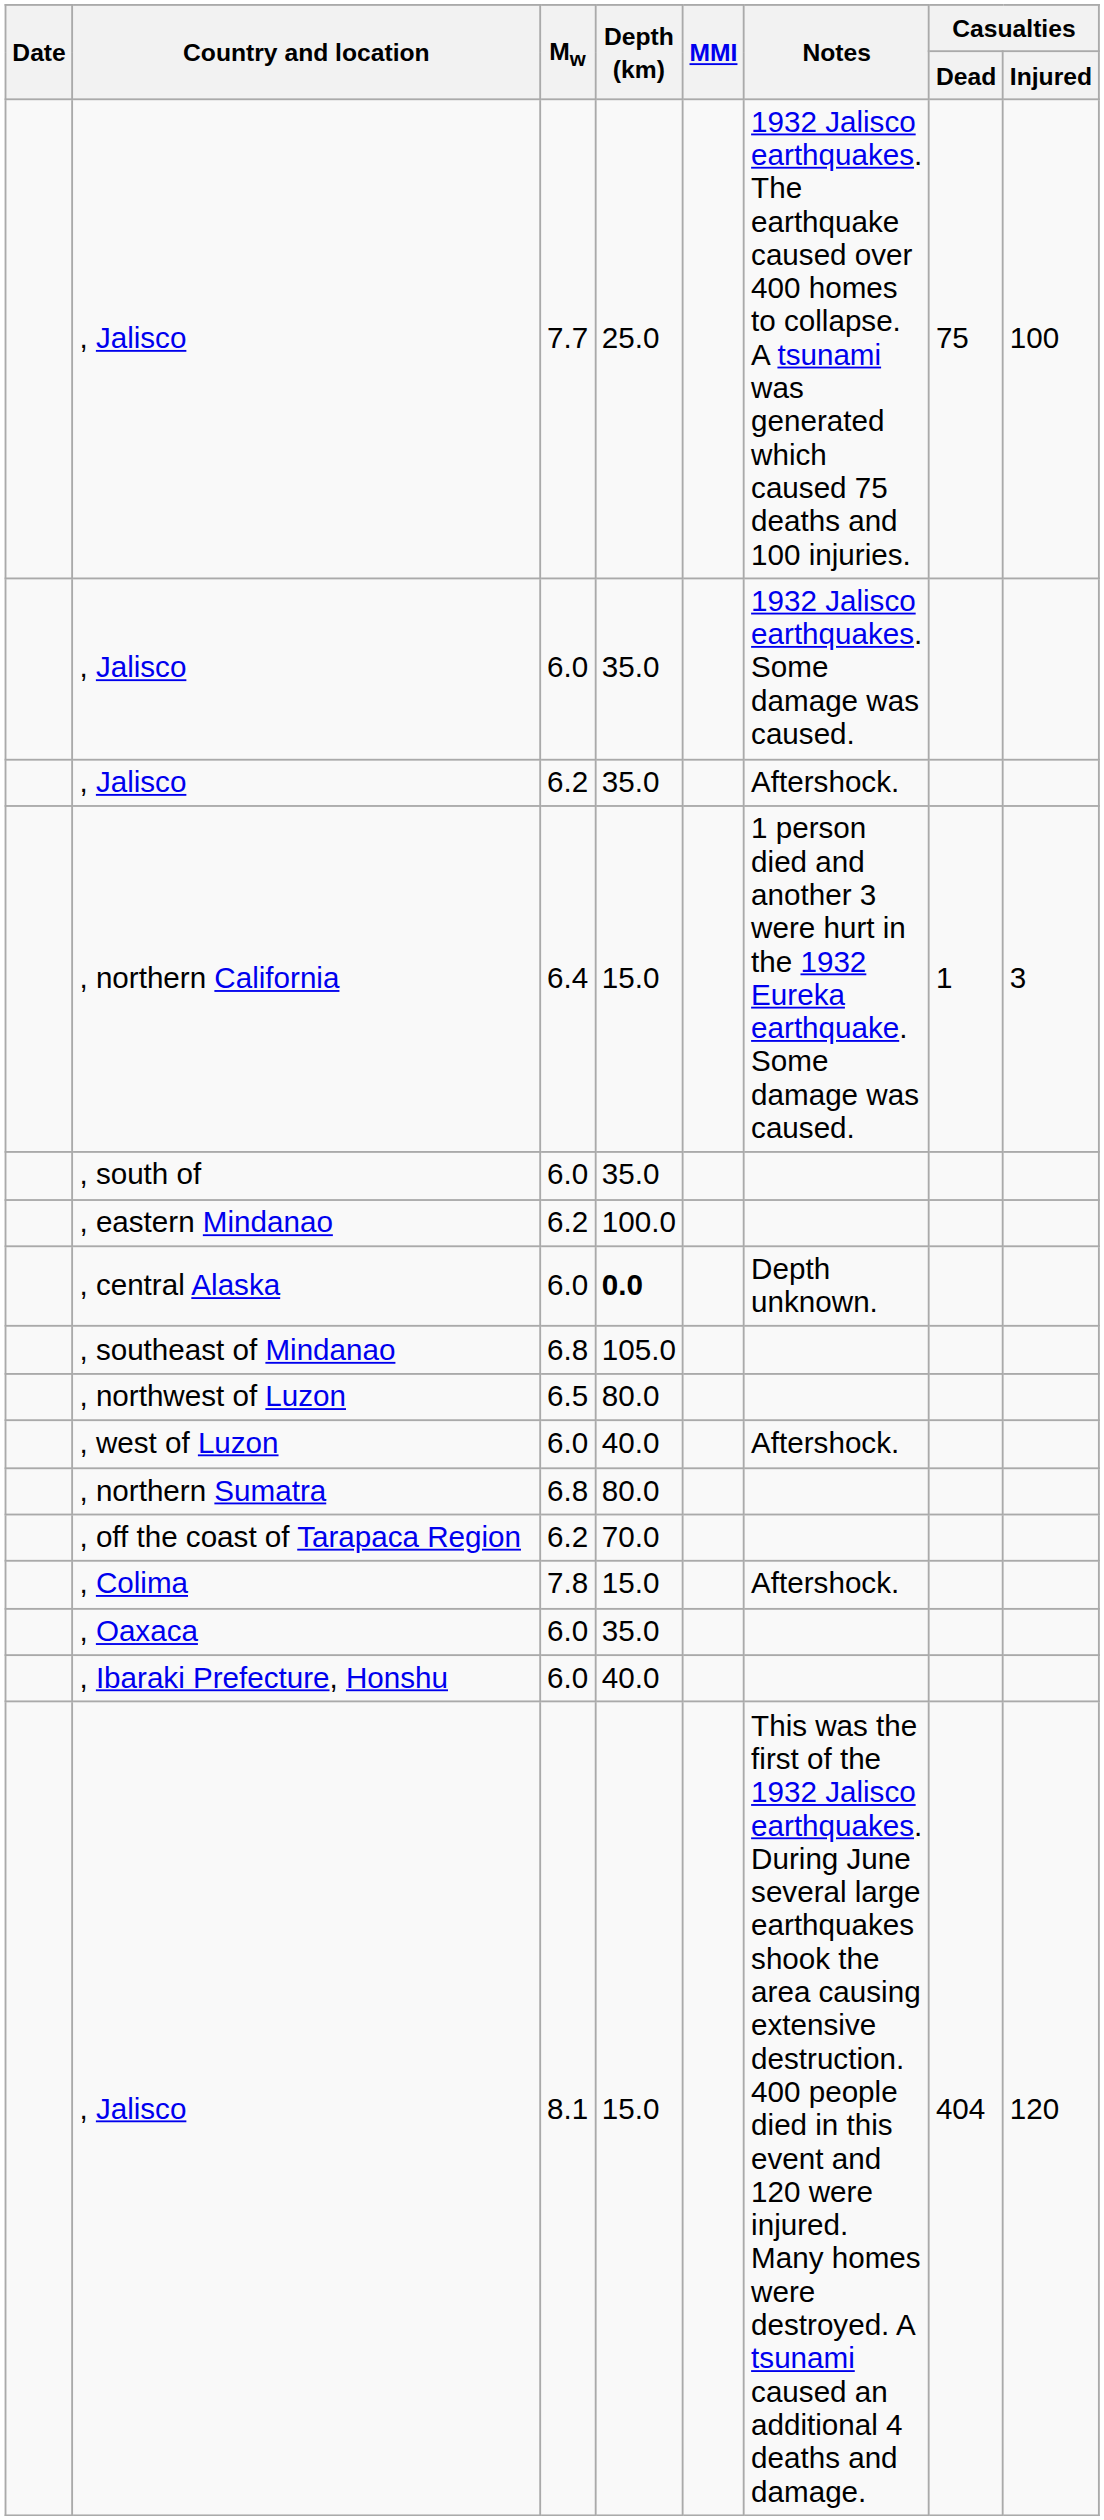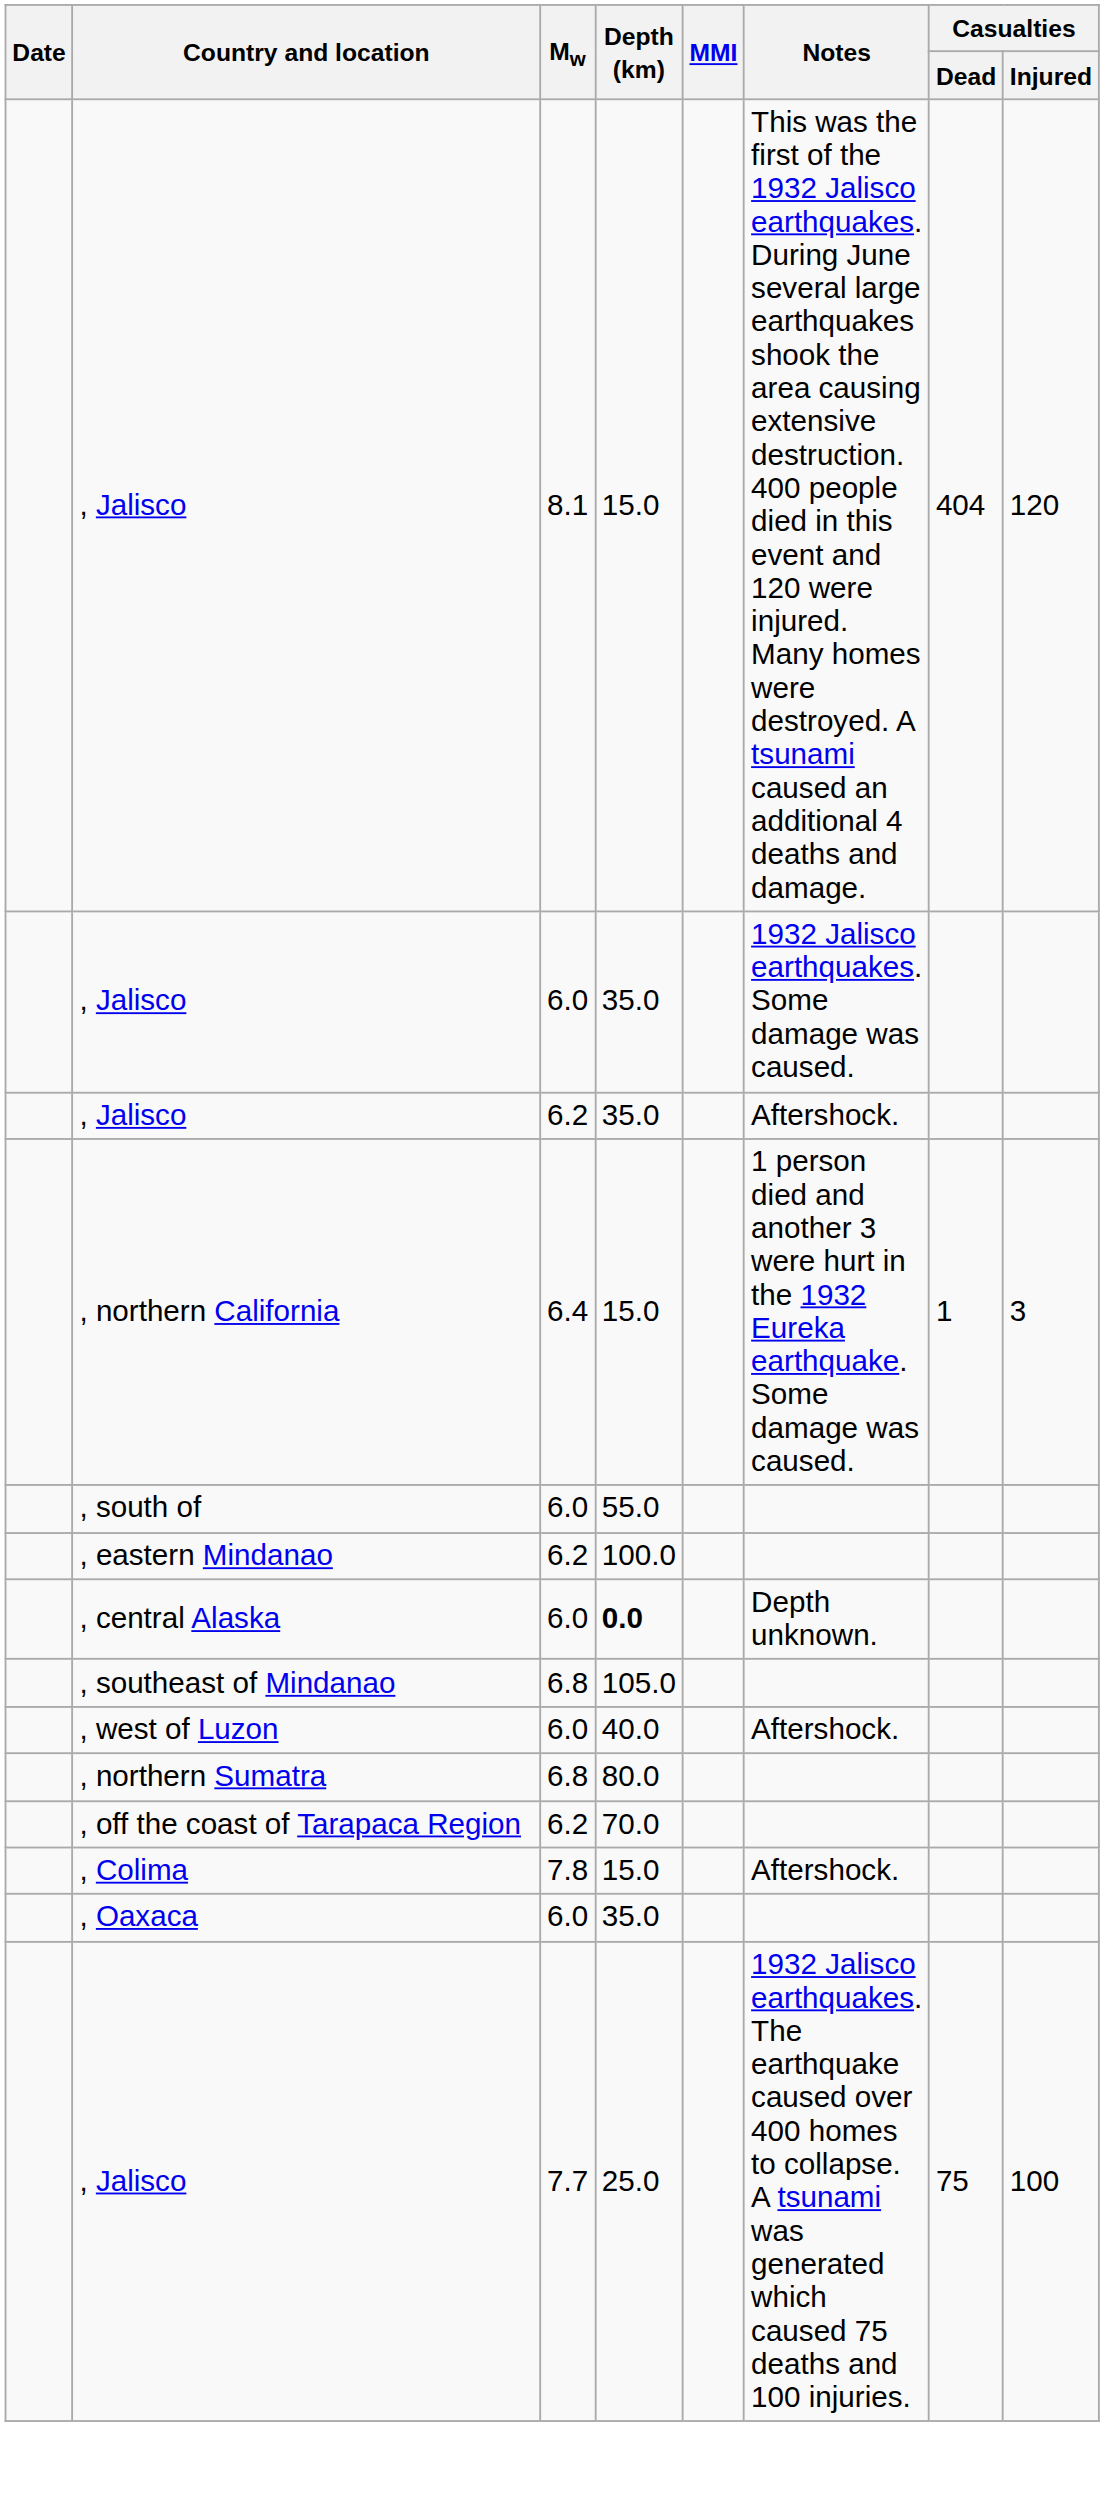 <table class="wikitable sortable sort-under" style="border:1px black; margin-left:1em;">
 <tr>
 <th rowspan="2"><small>Date</small></th>
 <th rowspan="2" style="width: 310px"><small>Country and location</small></th>
 <th rowspan="2"><small>M<sub>w</sub></small></th>
 <th rowspan="2"><small>Depth (km)</small></th>
 <th rowspan="2"><small><a href='#'>MMI</a></small></th>
 <th rowspan="2" class="unsortable"><small>Notes</small></th>
 <th colspan="2"><small>Casualties</small></th>
 </tr>
 <tr>
 <th><small>Dead</small></th>
 <th><small>Injured</small></th>
 </tr>
 <tr>
 <td></td>
 <td>, <a href='#'>Jalisco</a></td>
-<td>7.7</td>
-<td>25.0</td>
+<td>8.1</td>
+<td>15.0</td>
 <td></td>
-<td><a href='#'>1932 Jalisco earthquakes</a>. The earthquake caused over 400 homes to collapse. A <a href='#'>tsunami</a> was generated which caused 75 deaths and 100 injuries.</td>
-<td>75</td>
-<td>100</td>
+<td>This was the first of the <a href='#'>1932 Jalisco earthquakes</a>. During June several large earthquakes shook the area causing extensive destruction. 400 people died in this event and 120 were injured. Many homes were destroyed. A <a href='#'>tsunami</a> caused an additional 4 deaths and damage.</td>
+<td>404</td>
+<td>120</td>
 </tr>
 <tr>
 <td></td>
 <td>, <a href='#'>Jalisco</a></td>
 <td>6.0</td>
 <td>35.0</td>
 <td></td>
 <td><a href='#'>1932 Jalisco earthquakes</a>. Some damage was caused.</td>
 <td></td>
 <td></td>
 </tr>
 <tr>
 <td></td>
 <td>, <a href='#'>Jalisco</a></td>
 <td>6.2</td>
 <td>35.0</td>
 <td></td>
 <td>Aftershock.</td>
 <td></td>
 <td></td>
 </tr>
 <tr>
 <td></td>
 <td>, northern <a href='#'>California</a></td>
 <td>6.4</td>
 <td>15.0</td>
 <td></td>
 <td>1 person died and another 3 were hurt in the <a href='#'>1932 Eureka earthquake</a>. Some damage was caused.</td>
 <td>1</td>
 <td>3</td>
 </tr>
 <tr>
 <td></td>
 <td>, south of</td>
 <td>6.0</td>
-<td>35.0</td>
+<td>55.0</td>
 <td></td>
 <td></td>
 <td></td>
 <td></td>
 </tr>
 <tr>
 <td></td>
 <td>, eastern <a href='#'>Mindanao</a></td>
 <td>6.2</td>
 <td>100.0</td>
 <td></td>
 <td></td>
 <td></td>
 <td></td>
 </tr>
 <tr>
 <td></td>
 <td>, central <a href='#'>Alaska</a></td>
 <td>6.0</td>
 <td><strong>0.0</strong></td>
 <td></td>
 <td>Depth unknown.</td>
 <td></td>
 <td></td>
 </tr>
 <tr>
 <td></td>
 <td>, southeast of <a href='#'>Mindanao</a></td>
 <td>6.8</td>
 <td>105.0</td>
-<td></td>
-<td></td>
-<td></td>
-<td></td>
-</tr>
-<tr>
-<td></td>
-<td>, northwest of <a href='#'>Luzon</a></td>
-<td>6.5</td>
-<td>80.0</td>
 <td></td>
 <td></td>
 <td></td>
 <td></td>
 </tr>
 <tr>
 <td></td>
 <td>, west of <a href='#'>Luzon</a></td>
 <td>6.0</td>
 <td>40.0</td>
 <td></td>
 <td>Aftershock.</td>
 <td></td>
 <td></td>
 </tr>
 <tr>
 <td></td>
 <td>, northern <a href='#'>Sumatra</a></td>
 <td>6.8</td>
 <td>80.0</td>
 <td></td>
 <td></td>
 <td></td>
 <td></td>
 </tr>
 <tr>
 <td></td>
 <td>, off the coast of <a href='#'>Tarapaca Region</a></td>
 <td>6.2</td>
 <td>70.0</td>
 <td></td>
 <td></td>
 <td></td>
 <td></td>
 </tr>
 <tr>
 <td></td>
 <td>, <a href='#'>Colima</a></td>
 <td>7.8</td>
 <td>15.0</td>
 <td></td>
 <td>Aftershock.</td>
 <td></td>
 <td></td>
 </tr>
 <tr>
 <td></td>
 <td>, <a href='#'>Oaxaca</a></td>
 <td>6.0</td>
 <td>35.0</td>
 <td></td>
 <td></td>
 <td></td>
 <td></td>
 </tr>
 <tr>
 <td></td>
-<td>, <a href='#'>Ibaraki Prefecture</a>, <a href='#'>Honshu</a></td>
-<td>6.0</td>
-<td>40.0</td>
+<td>, <a href='#'>Jalisco</a></td>
+<td>7.7</td>
+<td>25.0</td>
 <td></td>
-<td></td>
-<td></td>
-<td></td>
-</tr>
-<tr>
-<td></td>
-<td>, <a href='#'>Jalisco</a></td>
-<td>8.1</td>
-<td>15.0</td>
-<td></td>
-<td>This was the first of the <a href='#'>1932 Jalisco earthquakes</a>. During June several large earthquakes shook the area causing extensive destruction. 400 people died in this event and 120 were injured. Many homes were destroyed. A <a href='#'>tsunami</a> caused an additional 4 deaths and damage.</td>
-<td>404</td>
-<td>120</td>
+<td><a href='#'>1932 Jalisco earthquakes</a>. The earthquake caused over 400 homes to collapse. A <a href='#'>tsunami</a> was generated which caused 75 deaths and 100 injuries.</td>
+<td>75</td>
+<td>100</td>
 </tr>
 </table>
